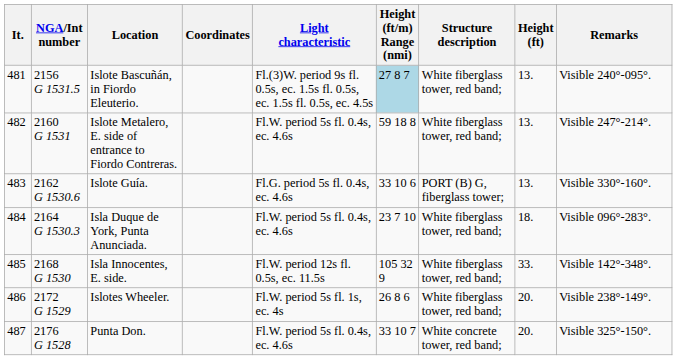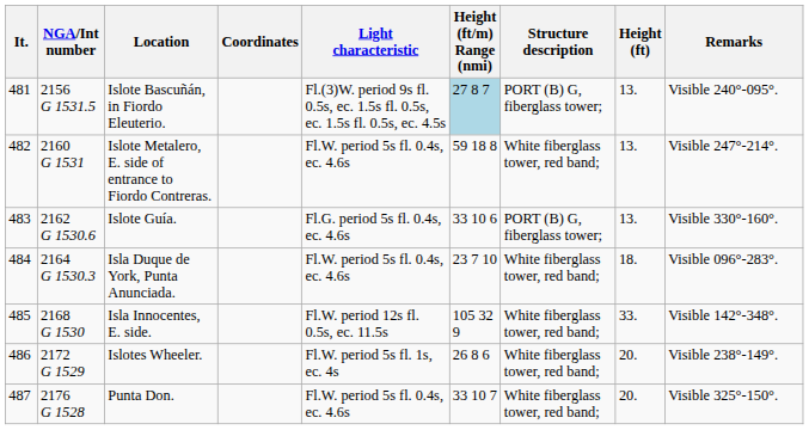 <table class="wikitable">
 <tr>
 <th width="30">It.</th>
 <th width="70"><a href='#'>NGA</a>/Int<br>number</th>
 <th width="150">Location</th>
 <th width="80">Coordinates</th>
 <th width="200"><a href='#'>Light<br>characteristic</a></th>
 <th width="50">Height (ft/m)<br>Range (nmi)</th>
 <th width="150">Structure<br>description</th>
 <th width="30">Height (ft)</th>
 <th width="200">Remarks</th>
 </tr>
 <tr valign="top">
 <td>481</td>
 <td>2156<br><em>G 1531.5</em></td>
 <td>Islote Bascuñán, in Fiordo Eleuterio.</td>
 <td></td>
 <td>Fl.(3)W. period 9s fl. 0.5s, ec. 1.5s fl. 0.5s, ec. 1.5s fl. 0.5s, ec. 4.5s</td>
 <td style="background: lightblue;">27 8 7</td>
-<td>White fiberglass tower, red band;</td>
+<td>PORT  (B) G, fiberglass tower;</td>
 <td>13.</td>
 <td>Visible 240°-095°.</td>
 </tr>
 <tr valign="top">
 <td>482</td>
 <td>2160<br><em>G 1531</em></td>
 <td>Islote Metalero, E. side of entrance to Fiordo Contreras.</td>
 <td></td>
 <td>Fl.W. period 5s fl. 0.4s, ec. 4.6s</td>
 <td>59 18 8</td>
 <td>White fiberglass tower, red band;</td>
 <td>13.</td>
 <td>Visible 247°-214°.</td>
 </tr>
 <tr valign="top">
 <td>483</td>
 <td>2162<br><em>G 1530.6</em></td>
 <td>Islote Guía.</td>
 <td></td>
 <td>Fl.G. period 5s fl. 0.4s, ec. 4.6s</td>
 <td>33 10 6</td>
 <td>PORT  (B) G, fiberglass tower;</td>
 <td>13.</td>
 <td>Visible 330°-160°.</td>
 </tr>
 <tr valign="top">
 <td>484</td>
 <td>2164<br><em>G 1530.3</em></td>
 <td>Isla Duque de York, Punta Anunciada.</td>
 <td></td>
 <td>Fl.W. period 5s fl. 0.4s, ec. 4.6s</td>
 <td>23 7 10</td>
 <td>White fiberglass tower, red band;</td>
 <td>18.</td>
 <td>Visible 096°-283°.</td>
 </tr>
 <tr valign="top">
 <td>485</td>
 <td>2168<br><em>G 1530</em></td>
 <td>Isla Innocentes, E. side.</td>
 <td></td>
 <td>Fl.W. period 12s fl. 0.5s, ec. 11.5s</td>
 <td>105 32 9</td>
 <td>White fiberglass tower, red band;</td>
 <td>33.</td>
 <td>Visible 142°-348°.</td>
 </tr>
 <tr valign="top">
 <td>486</td>
 <td>2172<br><em>G 1529</em></td>
 <td>Islotes Wheeler.</td>
 <td></td>
 <td>Fl.W. period 5s fl. 1s, ec. 4s</td>
 <td>26 8 6</td>
 <td>White fiberglass tower, red band;</td>
 <td>20.</td>
 <td>Visible 238°-149°.</td>
 </tr>
 <tr valign="top">
 <td>487</td>
 <td>2176<br><em>G 1528</em></td>
 <td>Punta Don.</td>
 <td></td>
 <td>Fl.W. period 5s fl. 0.4s, ec. 4.6s</td>
 <td>33 10 7</td>
-<td>White concrete tower, red band;</td>
+<td>White fiberglass tower, red band;</td>
 <td>20.</td>
 <td>Visible 325°-150°.</td>
 </tr>
 </table>
